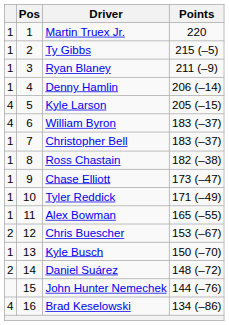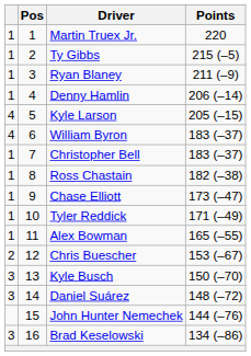 <table class="wikitable" style="font-size: 95%;">
 <tr>
 <th></th>
 <th>Pos</th>
 <th>Driver</th>
 <th>Points</th>
 </tr>
 <tr>
 <td align="left"> 1</td>
 <td style="text-align:center;">1</td>
 <td><a href='#'>Martin Truex Jr.</a></td>
 <td style="text-align:center;">220</td>
 </tr>
 <tr>
 <td align="left"> 1</td>
 <td style="text-align:center;">2</td>
 <td><a href='#'>Ty Gibbs</a></td>
 <td style="text-align:center;">215 (–5)</td>
 </tr>
 <tr>
 <td align="left"> 1</td>
 <td style="text-align:center;">3</td>
 <td><a href='#'>Ryan Blaney</a></td>
 <td style="text-align:center;">211 (–9)</td>
 </tr>
 <tr>
 <td align="left"> 1</td>
 <td style="text-align:center;">4</td>
 <td><a href='#'>Denny Hamlin</a></td>
 <td style="text-align:center;">206 (–14)</td>
 </tr>
 <tr>
 <td align="left"> 4</td>
 <td style="text-align:center;">5</td>
 <td><a href='#'>Kyle Larson</a></td>
 <td style="text-align:center;">205 (–15)</td>
 </tr>
 <tr>
 <td align="left"> 4</td>
 <td style="text-align:center;">6</td>
 <td><a href='#'>William Byron</a></td>
 <td style="text-align:center;">183 (–37)</td>
 </tr>
 <tr>
 <td align="left"> 1</td>
 <td style="text-align:center;">7</td>
 <td><a href='#'>Christopher Bell</a></td>
 <td style="text-align:center;">183 (–37)</td>
 </tr>
 <tr>
 <td align="left"> 1</td>
 <td style="text-align:center;">8</td>
 <td><a href='#'>Ross Chastain</a></td>
 <td style="text-align:center;">182 (–38)</td>
 </tr>
 <tr>
 <td align="left"> 1</td>
 <td style="text-align:center;">9</td>
 <td><a href='#'>Chase Elliott</a></td>
 <td style="text-align:center;">173 (–47)</td>
 </tr>
 <tr>
 <td align="left"> 1</td>
 <td style="text-align:center;">10</td>
 <td><a href='#'>Tyler Reddick</a></td>
 <td style="text-align:center;">171 (–49)</td>
 </tr>
 <tr>
 <td align="left"> 1</td>
 <td style="text-align:center;">11</td>
 <td><a href='#'>Alex Bowman</a></td>
 <td style="text-align:center;">165 (–55)</td>
 </tr>
 <tr>
 <td align="left"> 2</td>
 <td style="text-align:center;">12</td>
 <td><a href='#'>Chris Buescher</a></td>
 <td style="text-align:center;">153 (–67)</td>
 </tr>
 <tr>
-<td align="left"> 1</td>
+<td align="left"> 3</td>
 <td style="text-align:center;">13</td>
 <td><a href='#'>Kyle Busch</a></td>
 <td style="text-align:center;">150 (–70)</td>
 </tr>
 <tr>
-<td align="left"> 2</td>
+<td align="left"> 3</td>
 <td style="text-align:center;">14</td>
 <td><a href='#'>Daniel Suárez</a></td>
 <td style="text-align:center;">148 (–72)</td>
 </tr>
 <tr>
 <td align="left"></td>
 <td style="text-align:center;">15</td>
 <td><a href='#'>John Hunter Nemechek</a></td>
 <td style="text-align:center;">144 (–76)</td>
 </tr>
 <tr>
-<td align="left"> 4</td>
+<td align="left"> 3</td>
 <td style="text-align:center;">16</td>
 <td><a href='#'>Brad Keselowski</a></td>
 <td style="text-align:center;">134 (–86)</td>
 </tr>
 <tr class="sortbottom">
 <th colspan="9"></th>
 </tr>
 </table>
